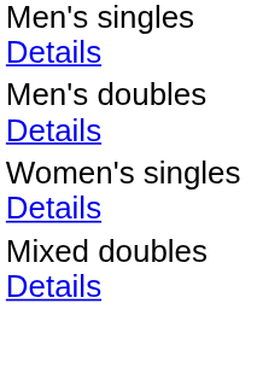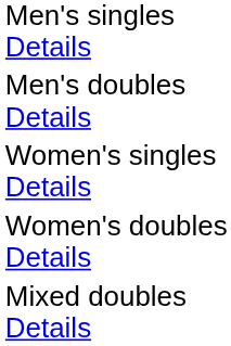 <table>
 <tr>
 <td>Men's singles<br><a href='#'>Details</a></td>
 <td></td>
 <td></td>
 <td></td>
 </tr>
 <tr>
 <td>Men's doubles<br><a href='#'>Details</a></td>
 <td><br></td>
 <td><br></td>
 <td><br></td>
 </tr>
 <tr>
 <td>Women's singles<br><a href='#'>Details</a></td>
 <td></td>
 <td></td>
 <td></td>
 </tr>
 <tr>
+<td>Women's doubles<br><a href='#'>Details</a></td>
+<td><br></td>
+<td><br></td>
+<td><br></td>
+</tr>
+<tr>
 <td>Mixed doubles<br><a href='#'>Details</a></td>
 <td><br></td>
 <td><br></td>
 <td><br></td>
 </tr>
 </table>
